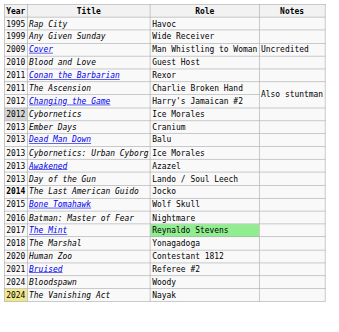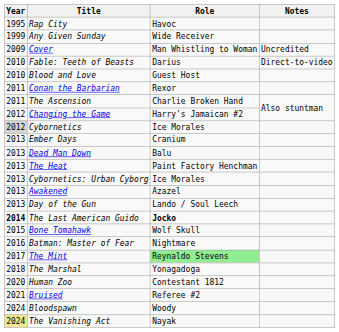 <table class="wikitable sortable">
 <tr>
 <th>Year</th>
 <th>Title</th>
 <th>Role</th>
 <th>Notes</th>
 </tr>
 <tr>
 <td>1995</td>
 <td><em>Rap City</em></td>
 <td>Havoc</td>
 <td></td>
 </tr>
 <tr>
 <td>1999</td>
 <td><em>Any Given Sunday</em></td>
 <td>Wide Receiver</td>
 <td></td>
 </tr>
 <tr>
 <td>2009</td>
 <td><a href='#'><em>Cover</em></a></td>
 <td>Man Whistling to Woman</td>
 <td>Uncredited</td>
+</tr>
+<tr>
+<td>2010</td>
+<td><em>Fable: Teeth of Beasts</em></td>
+<td>Darius</td>
+<td>Direct-to-video</td>
 </tr>
 <tr>
 <td>2010</td>
 <td><em>Blood and Love</em></td>
 <td>Guest Host</td>
 <td></td>
 </tr>
 <tr>
 <td>2011</td>
 <td><a href='#'><em>Conan the Barbarian</em></a></td>
 <td>Rexor</td>
 <td></td>
 </tr>
 <tr>
 <td>2011</td>
 <td><em>The Ascension</em></td>
 <td>Charlie Broken Hand</td>
 <td rowspan="2">Also stuntman</td>
 </tr>
 <tr>
 <td>2012</td>
 <td><a href='#'><em>Changing the Game</em></a></td>
 <td>Harry's Jamaican #2</td>
 </tr>
 <tr>
 <td style="background: lightgrey;">2012</td>
 <td><em>Cybornetics</em></td>
 <td>Ice Morales</td>
 <td></td>
 </tr>
 <tr>
 <td>2013</td>
 <td><em>Ember Days</em></td>
 <td>Cranium</td>
 <td></td>
 </tr>
 <tr>
 <td>2013</td>
 <td><em><a href='#'>Dead Man Down</a></em></td>
 <td>Balu</td>
 <td></td>
 </tr>
 <tr>
 <td>2013</td>
+<td><a href='#'><em>The Heat</em></a></td>
+<td>Paint Factory Henchman</td>
+<td></td>
+</tr>
+<tr>
+<td>2013</td>
 <td><em>Cybornetics: Urban Cyborg</em></td>
 <td>Ice Morales</td>
 <td></td>
 </tr>
 <tr>
 <td>2013</td>
 <td><a href='#'><em>Awakened</em></a></td>
 <td>Azazel</td>
 <td></td>
 </tr>
 <tr>
 <td>2013</td>
 <td><em>Day of the Gun</em></td>
 <td>Lando / Soul Leech</td>
 <td></td>
 </tr>
 <tr>
 <td><strong>2014</strong></td>
 <td><em>The Last American Guido</em></td>
-<td>Jocko</td>
+<td><strong>Jocko</strong></td>
 <td></td>
 </tr>
 <tr>
 <td>2015</td>
 <td><em><a href='#'>Bone Tomahawk</a></em></td>
 <td>Wolf Skull</td>
 <td></td>
 </tr>
 <tr>
 <td>2016</td>
 <td><em>Batman: Master of Fear</em></td>
 <td>Nightmare</td>
 <td></td>
 </tr>
 <tr>
 <td>2017</td>
 <td><a href='#'><em>The Mint</em></a></td>
 <td style="background: lightgreen;">Reynaldo Stevens</td>
 <td></td>
 </tr>
 <tr>
 <td>2018</td>
 <td><em>The Marshal</em></td>
 <td>Yonagadoga</td>
 <td></td>
 </tr>
 <tr>
 <td>2020</td>
 <td><em>Human Zoo</em></td>
 <td>Contestant 1812</td>
 <td></td>
 </tr>
 <tr>
 <td>2021</td>
 <td><a href='#'><em>Bruised</em></a></td>
 <td>Referee #2</td>
 <td></td>
 </tr>
 <tr>
 <td>2024</td>
 <td><em>Bloodspawn</em></td>
 <td>Woody</td>
 <td></td>
 </tr>
 <tr>
 <td style="background: khaki;">2024</td>
 <td><em>The Vanishing Act</em></td>
 <td>Nayak</td>
 <td></td>
 </tr>
 </table>
